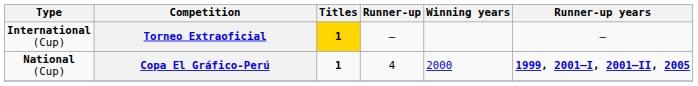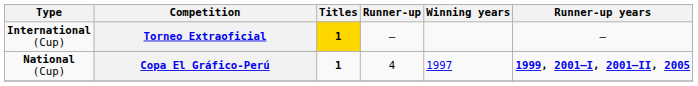 <table class="wikitable plainrowheaders" style="font-size:95%; text-align:center;">
 <tr>
 <th>Type</th>
 <th width=250px>Competition</th>
 <th>Titles</th>
 <th>Runner-up</th>
 <th>Winning years</th>
 <th>Runner-up years</th>
 </tr>
 <tr>
 <td rowspan=1><strong>International</strong><br>(Cup)</td>
 <th scope=col><a href='#'>Torneo Extraoficial</a></th>
 <td bgcolor=gold><strong>1</strong></td>
 <td style="text-align:center;">—</td>
 <td></td>
 <td style="text-align:center;">—</td>
 </tr>
 <tr>
 <td rowspan=1><strong>National</strong><br>(Cup)</td>
 <th scope=col><a href='#'>Copa El Gráfico-Perú</a></th>
 <td><strong>1</strong></td>
 <td>4</td>
-<td align="left"><a href='#'>2000</a></td>
+<td align="left"><a href='#'>1997</a></td>
 <td align="left"><strong><a href='#'>1999</a>, <a href='#'>2001–I</a>, <a href='#'>2001–II</a>, <a href='#'>2005</a></strong></td>
 </tr>
 <tr>
 </tr>
 </table>
